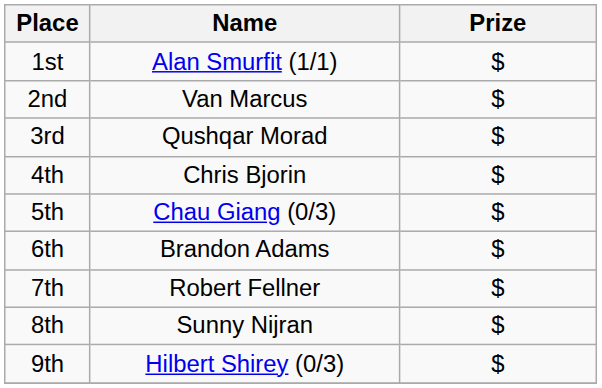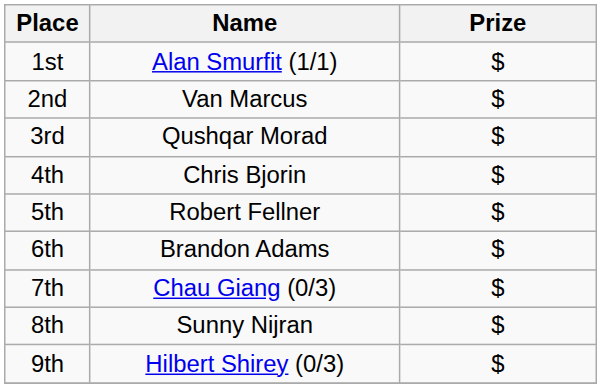 <table class="wikitable" style="text-align:center">
 <tr>
 <th width="50">Place</th>
 <th width="200">Name</th>
 <th width="125">Prize</th>
 </tr>
 <tr>
 <td>1st</td>
 <td><a href='#'>Alan Smurfit</a> (1/1)</td>
 <td>$</td>
 </tr>
 <tr>
 <td>2nd</td>
 <td>Van Marcus</td>
 <td>$</td>
 </tr>
 <tr>
 <td>3rd</td>
 <td>Qushqar Morad</td>
 <td>$</td>
 </tr>
 <tr>
 <td>4th</td>
 <td>Chris Bjorin</td>
 <td>$</td>
 </tr>
 <tr>
 <td>5th</td>
-<td><a href='#'>Chau Giang</a> (0/3)</td>
+<td>Robert Fellner</td>
 <td>$</td>
 </tr>
 <tr>
 <td>6th</td>
 <td>Brandon Adams</td>
 <td>$</td>
 </tr>
 <tr>
 <td>7th</td>
-<td>Robert Fellner</td>
+<td><a href='#'>Chau Giang</a> (0/3)</td>
 <td>$</td>
 </tr>
 <tr>
 <td>8th</td>
 <td>Sunny Nijran</td>
 <td>$</td>
 </tr>
 <tr>
 <td>9th</td>
 <td><a href='#'>Hilbert Shirey</a> (0/3)</td>
 <td>$</td>
 </tr>
 <tr>
 </tr>
 </table>
